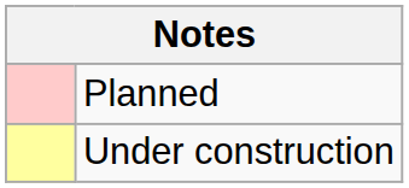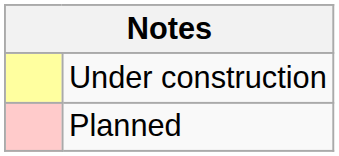 <table class="wikitable">
 <tr>
 <th colspan="2">Notes</th>
 </tr>
 <tr>
+<td style="background: #FFFF9F">     </td>
+<td>Under construction</td>
+</tr>
+<tr>
 <td style="background: #FFCBCB">     </td>
 <td>Planned</td>
 </tr>
-<tr>
-<td style="background: #FFFF9F">     </td>
-<td>Under construction</td>
-</tr>
 </table>
